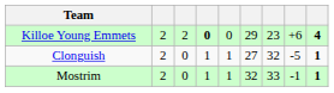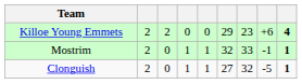 <table class="wikitable" style="text-align:center">
 <tr>
 <th style="width:175px;">Team</th>
 <th width="20"></th>
 <th width="20"></th>
 <th width="20"></th>
 <th width="20"></th>
 <th width="20"></th>
 <th width="20"></th>
 <th width="20"></th>
 <th width="20"></th>
 </tr>
 <tr style="background:#cfc;">
 <td><a href='#'>Killoe Young Emmets</a></td>
 <td>2</td>
 <td>2</td>
-<td><strong>0</strong></td>
+<td>0</td>
 <td>0</td>
 <td>29</td>
 <td>23</td>
 <td>+6</td>
 <td><strong>4</strong></td>
+</tr>
+<tr style="background:#cfc;">
+<td>Mostrim</td>
+<td>2</td>
+<td>0</td>
+<td>1</td>
+<td>1</td>
+<td>32</td>
+<td>33</td>
+<td>-1</td>
+<td><strong>1</strong></td>
 </tr>
 <tr>
 <td><a href='#'>Clonguish</a></td>
 <td>2</td>
 <td>0</td>
 <td>1</td>
 <td>1</td>
 <td>27</td>
 <td>32</td>
 <td>-5</td>
 <td><strong>1</strong></td>
 </tr>
-<tr style="background:#cfc;">
-<td>Mostrim</td>
-<td>2</td>
-<td>0</td>
-<td>1</td>
-<td>1</td>
-<td>32</td>
-<td>33</td>
-<td>-1</td>
-<td><strong>1</strong></td>
-</tr>
 </table>
